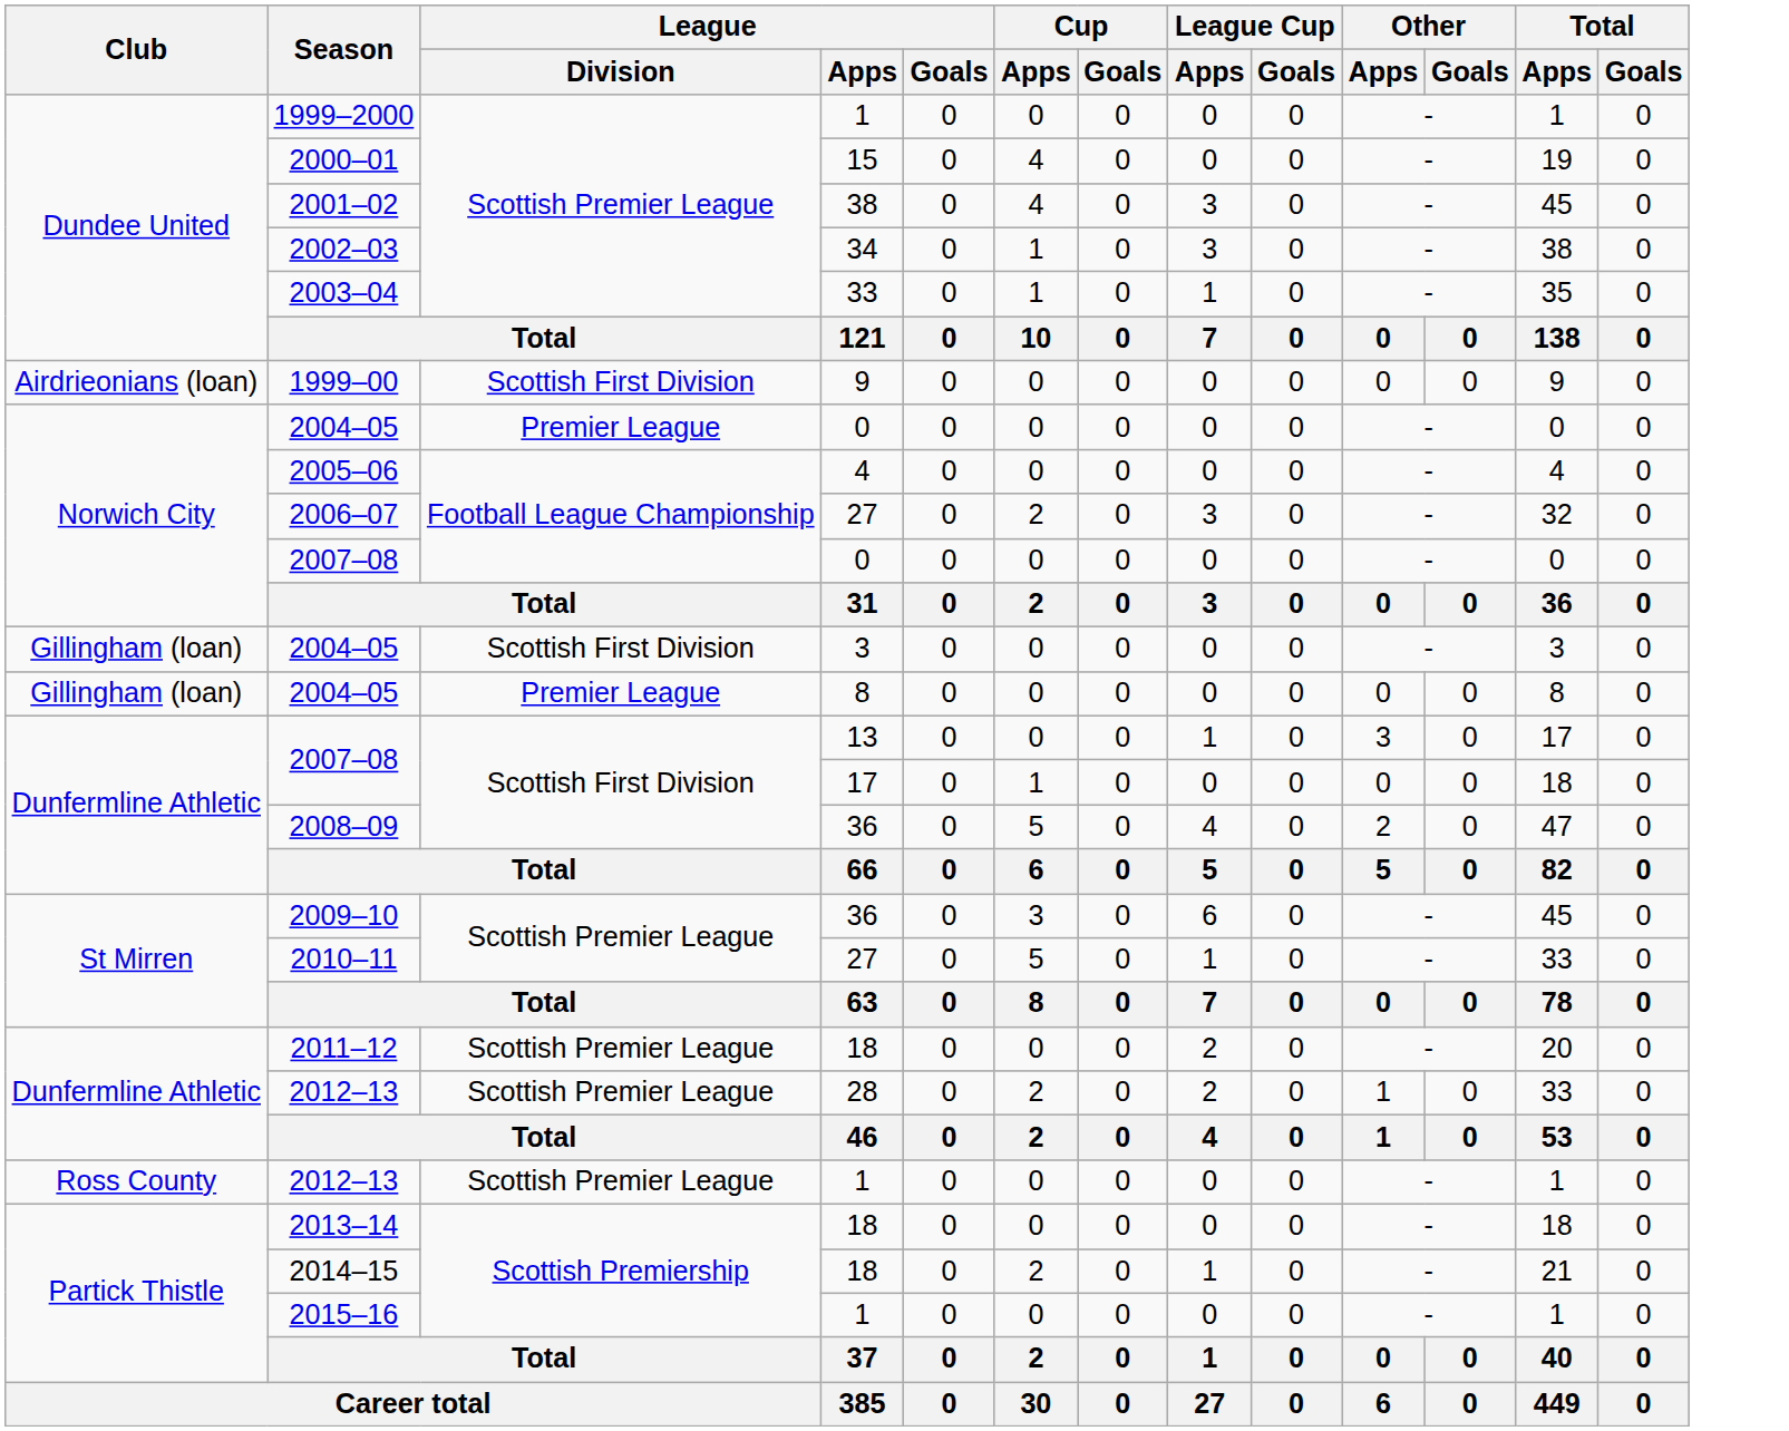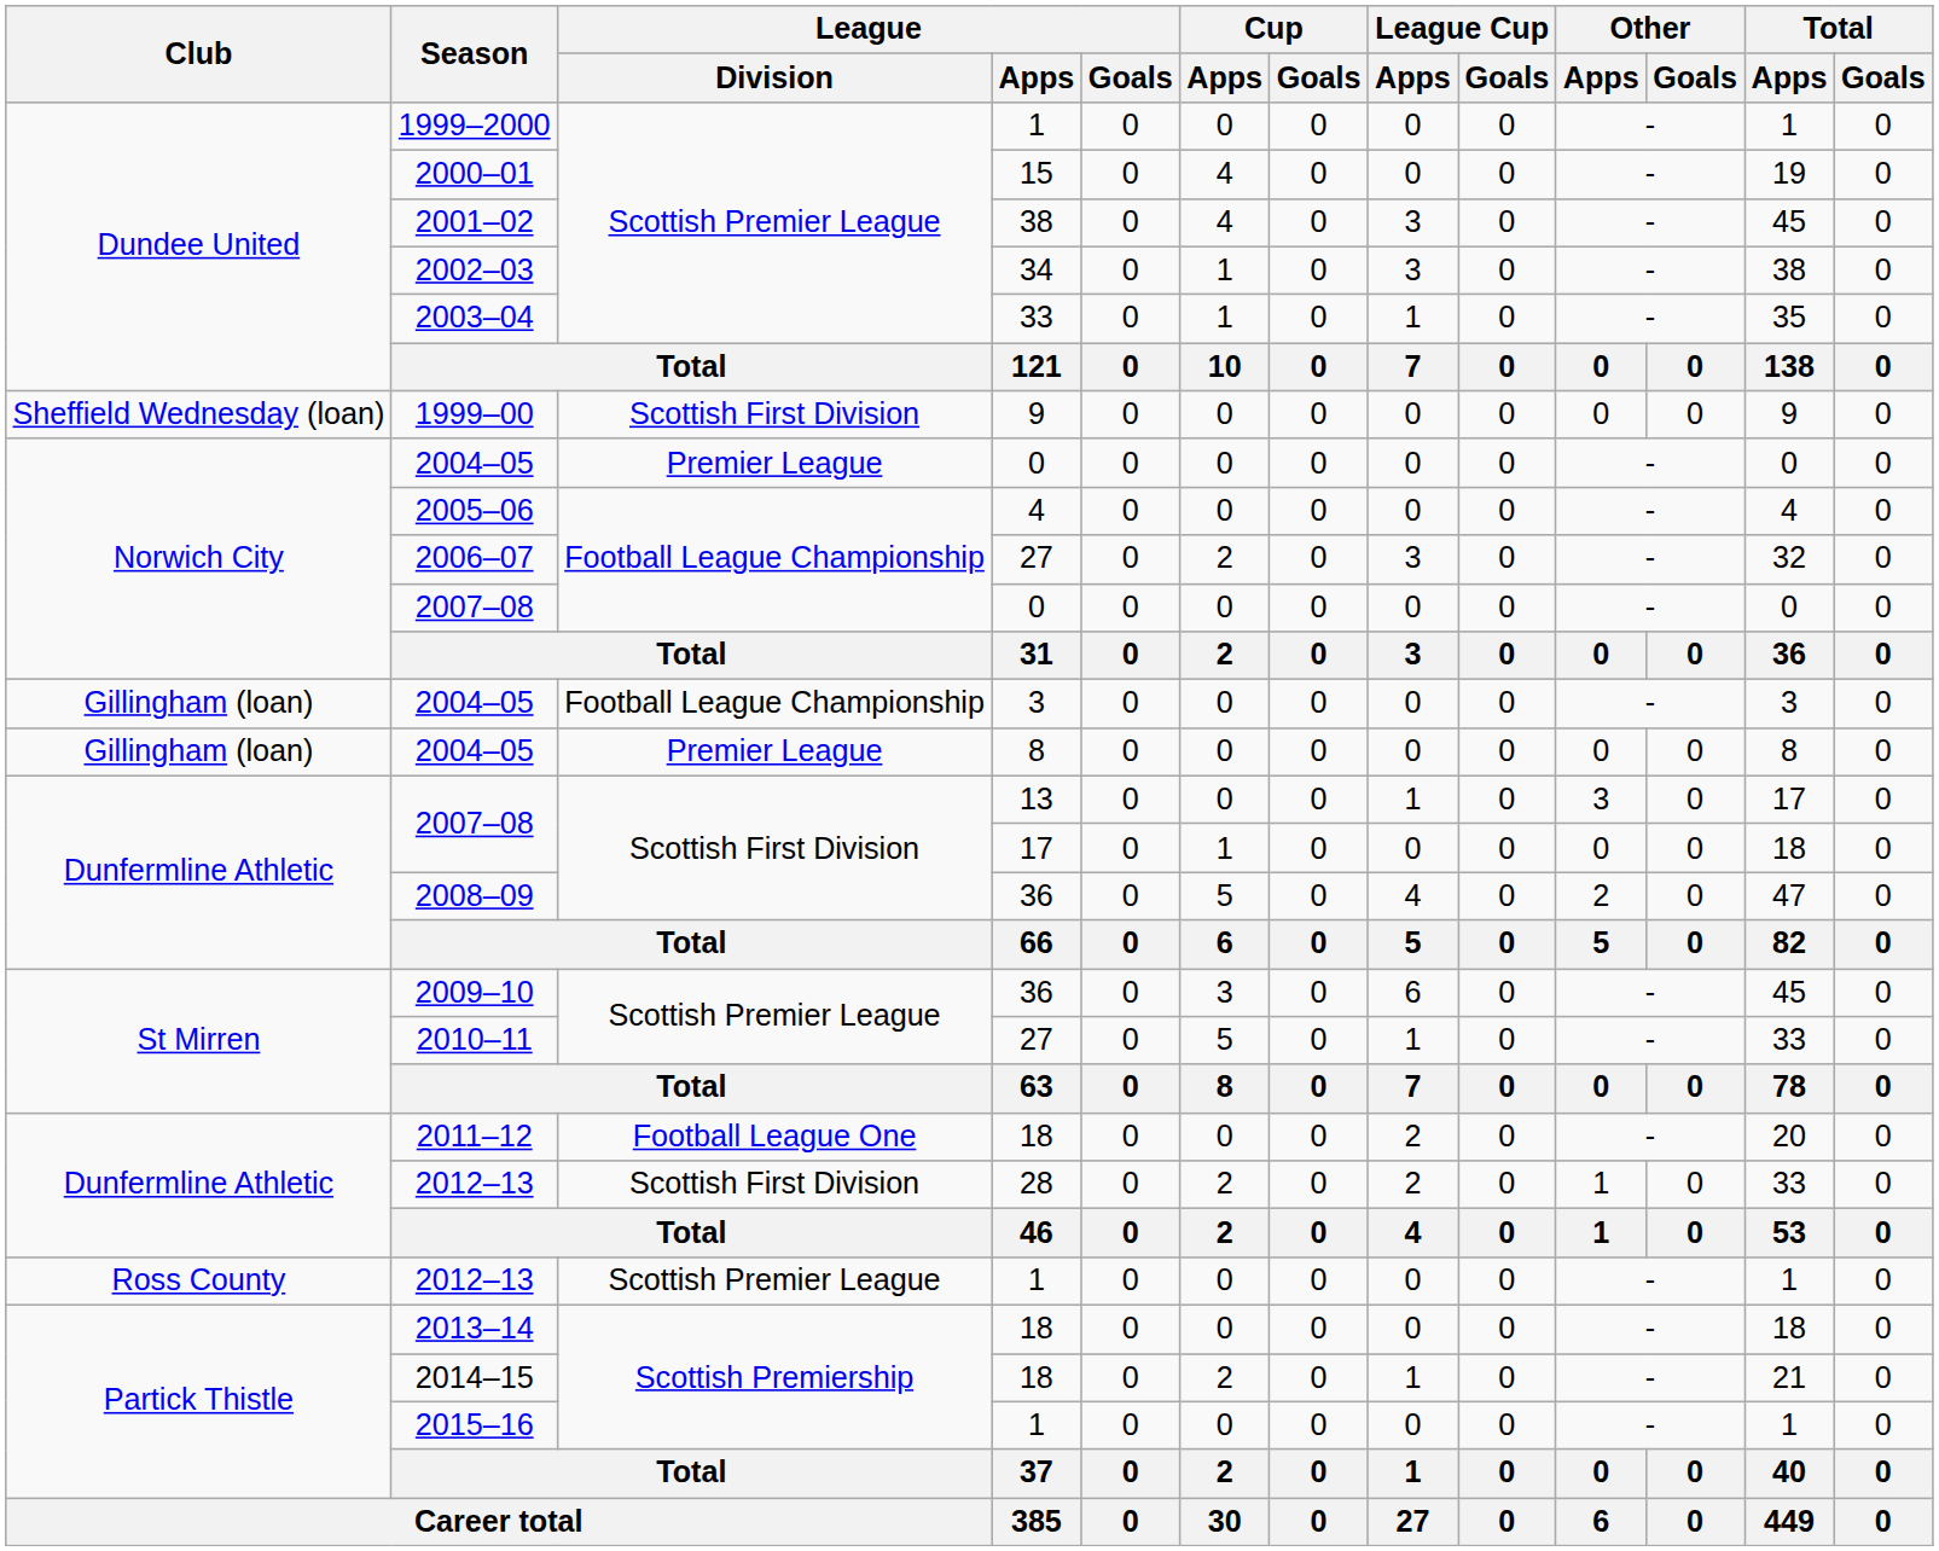 <table class="wikitable" style="text-align:center">
 <tr>
 <th rowspan=2>Club</th>
 <th rowspan=2>Season</th>
 <th colspan=3>League</th>
 <th colspan=2>Cup</th>
 <th colspan=2>League Cup</th>
 <th colspan=2>Other</th>
 <th colspan=2>Total</th>
 </tr>
 <tr>
 <th>Division</th>
 <th>Apps</th>
 <th>Goals</th>
 <th>Apps</th>
 <th>Goals</th>
 <th>Apps</th>
 <th>Goals</th>
 <th>Apps</th>
 <th>Goals</th>
 <th>Apps</th>
 <th>Goals</th>
 </tr>
 <tr>
 <td rowspan="6"><a href='#'>Dundee United</a></td>
 <td><a href='#'>1999–2000</a></td>
 <td rowspan="5"><a href='#'>Scottish Premier League</a></td>
 <td>1</td>
 <td>0</td>
 <td>0</td>
 <td>0</td>
 <td>0</td>
 <td>0</td>
 <td colspan="2">-</td>
 <td>1</td>
 <td>0</td>
 </tr>
 <tr>
 <td><a href='#'>2000–01</a></td>
 <td>15</td>
 <td>0</td>
 <td>4</td>
 <td>0</td>
 <td>0</td>
 <td>0</td>
 <td colspan="2">-</td>
 <td>19</td>
 <td>0</td>
 </tr>
 <tr>
 <td><a href='#'>2001–02</a></td>
 <td>38</td>
 <td>0</td>
 <td>4</td>
 <td>0</td>
 <td>3</td>
 <td>0</td>
 <td colspan="2">-</td>
 <td>45</td>
 <td>0</td>
 </tr>
 <tr>
 <td><a href='#'>2002–03</a></td>
 <td>34</td>
 <td>0</td>
 <td>1</td>
 <td>0</td>
 <td>3</td>
 <td>0</td>
 <td colspan="2">-</td>
 <td>38</td>
 <td>0</td>
 </tr>
 <tr>
 <td><a href='#'>2003–04</a></td>
 <td>33</td>
 <td>0</td>
 <td>1</td>
 <td>0</td>
 <td>1</td>
 <td>0</td>
 <td colspan="2">-</td>
 <td>35</td>
 <td>0</td>
 </tr>
 <tr>
 <th colspan="2">Total</th>
 <th>121</th>
 <th>0</th>
 <th>10</th>
 <th>0</th>
 <th>7</th>
 <th>0</th>
 <th>0</th>
 <th>0</th>
 <th>138</th>
 <th>0</th>
 </tr>
 <tr>
-<td rowspan="1"><a href='#'>Airdrieonians</a> (loan)</td>
+<td rowspan="1"><a href='#'>Sheffield Wednesday</a> (loan)</td>
 <td><a href='#'>1999–00</a></td>
 <td><a href='#'>Scottish First Division</a></td>
 <td>9</td>
 <td>0</td>
 <td>0</td>
 <td>0</td>
 <td>0</td>
 <td>0</td>
 <td>0</td>
 <td>0</td>
 <td>9</td>
 <td>0</td>
 </tr>
 <tr>
 <td rowspan="5"><a href='#'>Norwich City</a></td>
 <td><a href='#'>2004–05</a></td>
 <td><a href='#'>Premier League</a></td>
 <td>0</td>
 <td>0</td>
 <td>0</td>
 <td>0</td>
 <td>0</td>
 <td>0</td>
 <td colspan="2">-</td>
 <td>0</td>
 <td>0</td>
 </tr>
 <tr>
 <td><a href='#'>2005–06</a></td>
 <td rowspan="3"><a href='#'>Football League Championship</a></td>
 <td>4</td>
 <td>0</td>
 <td>0</td>
 <td>0</td>
 <td>0</td>
 <td>0</td>
 <td colspan="2">-</td>
 <td>4</td>
 <td>0</td>
 </tr>
 <tr>
 <td><a href='#'>2006–07</a></td>
 <td>27</td>
 <td>0</td>
 <td>2</td>
 <td>0</td>
 <td>3</td>
 <td>0</td>
 <td colspan="2">-</td>
 <td>32</td>
 <td>0</td>
 </tr>
 <tr>
 <td><a href='#'>2007–08</a></td>
 <td>0</td>
 <td>0</td>
 <td>0</td>
 <td>0</td>
 <td>0</td>
 <td>0</td>
 <td colspan="2">-</td>
 <td>0</td>
 <td>0</td>
 </tr>
 <tr>
 <th colspan="2">Total</th>
 <th>31</th>
 <th>0</th>
 <th>2</th>
 <th>0</th>
 <th>3</th>
 <th>0</th>
 <th>0</th>
 <th>0</th>
 <th>36</th>
 <th>0</th>
 </tr>
 <tr>
 <td rowspan="1"><a href='#'>Gillingham</a> (loan)</td>
 <td><a href='#'>2004–05</a></td>
-<td>Scottish First Division</td>
+<td>Football League Championship</td>
 <td>3</td>
 <td>0</td>
 <td>0</td>
 <td>0</td>
 <td>0</td>
 <td>0</td>
 <td colspan="2">-</td>
 <td>3</td>
 <td>0</td>
 </tr>
 <tr>
 <td rowspan="1"><a href='#'>Gillingham</a> (loan)</td>
 <td><a href='#'>2004–05</a></td>
 <td><a href='#'>Premier League</a></td>
 <td>8</td>
 <td>0</td>
 <td>0</td>
 <td>0</td>
 <td>0</td>
 <td>0</td>
 <td>0</td>
 <td>0</td>
 <td>8</td>
 <td>0</td>
 </tr>
 <tr>
 <td rowspan="4"><a href='#'>Dunfermline Athletic</a></td>
 <td rowspan="2"><a href='#'>2007–08</a></td>
 <td rowspan="3">Scottish First Division</td>
 <td>13</td>
 <td>0</td>
 <td>0</td>
 <td>0</td>
 <td>1</td>
 <td>0</td>
 <td>3</td>
 <td>0</td>
 <td>17</td>
 <td>0</td>
 </tr>
 <tr>
 <td>17</td>
 <td>0</td>
 <td>1</td>
 <td>0</td>
 <td>0</td>
 <td>0</td>
 <td>0</td>
 <td>0</td>
 <td>18</td>
 <td>0</td>
 </tr>
 <tr>
 <td><a href='#'>2008–09</a></td>
 <td>36</td>
 <td>0</td>
 <td>5</td>
 <td>0</td>
 <td>4</td>
 <td>0</td>
 <td>2</td>
 <td>0</td>
 <td>47</td>
 <td>0</td>
 </tr>
 <tr>
 <th colspan="2">Total</th>
 <th>66</th>
 <th>0</th>
 <th>6</th>
 <th>0</th>
 <th>5</th>
 <th>0</th>
 <th>5</th>
 <th>0</th>
 <th>82</th>
 <th>0</th>
 </tr>
 <tr>
 <td rowspan="3"><a href='#'>St Mirren</a></td>
 <td><a href='#'>2009–10</a></td>
 <td rowspan="2">Scottish Premier League</td>
 <td>36</td>
 <td>0</td>
 <td>3</td>
 <td>0</td>
 <td>6</td>
 <td>0</td>
 <td colspan="2">-</td>
 <td>45</td>
 <td>0</td>
 </tr>
 <tr>
 <td><a href='#'>2010–11</a></td>
 <td>27</td>
 <td>0</td>
 <td>5</td>
 <td>0</td>
 <td>1</td>
 <td>0</td>
 <td colspan="2">-</td>
 <td>33</td>
 <td>0</td>
 </tr>
 <tr>
 <th colspan="2">Total</th>
 <th>63</th>
 <th>0</th>
 <th>8</th>
 <th>0</th>
 <th>7</th>
 <th>0</th>
 <th>0</th>
 <th>0</th>
 <th>78</th>
 <th>0</th>
 </tr>
 <tr>
 <td rowspan="3"><a href='#'>Dunfermline Athletic</a></td>
 <td><a href='#'>2011–12</a></td>
-<td>Scottish Premier League</td>
+<td><a href='#'>Football League One</a></td>
 <td>18</td>
 <td>0</td>
 <td>0</td>
 <td>0</td>
 <td>2</td>
 <td>0</td>
 <td colspan="2">-</td>
 <td>20</td>
 <td>0</td>
 </tr>
 <tr>
 <td><a href='#'>2012–13</a></td>
-<td>Scottish Premier League</td>
+<td>Scottish First Division</td>
 <td>28</td>
 <td>0</td>
 <td>2</td>
 <td>0</td>
 <td>2</td>
 <td>0</td>
 <td>1</td>
 <td>0</td>
 <td>33</td>
 <td>0</td>
 </tr>
 <tr>
 <th colspan="2">Total</th>
 <th>46</th>
 <th>0</th>
 <th>2</th>
 <th>0</th>
 <th>4</th>
 <th>0</th>
 <th>1</th>
 <th>0</th>
 <th>53</th>
 <th>0</th>
 </tr>
 <tr>
 <td rowspan="1"><a href='#'>Ross County</a></td>
 <td><a href='#'>2012–13</a></td>
 <td>Scottish Premier League</td>
 <td>1</td>
 <td>0</td>
 <td>0</td>
 <td>0</td>
 <td>0</td>
 <td>0</td>
 <td colspan="2">-</td>
 <td>1</td>
 <td>0</td>
 </tr>
 <tr>
 <td rowspan="4"><a href='#'>Partick Thistle</a></td>
 <td><a href='#'>2013–14</a></td>
 <td rowspan="3"><a href='#'>Scottish Premiership</a></td>
 <td>18</td>
 <td>0</td>
 <td>0</td>
 <td>0</td>
 <td>0</td>
 <td>0</td>
 <td colspan="2">-</td>
 <td>18</td>
 <td>0</td>
 </tr>
 <tr>
 <td>2014–15</td>
 <td>18</td>
 <td>0</td>
 <td>2</td>
 <td>0</td>
 <td>1</td>
 <td>0</td>
 <td colspan="2">-</td>
 <td>21</td>
 <td>0</td>
 </tr>
 <tr>
 <td><a href='#'>2015–16</a></td>
 <td>1</td>
 <td>0</td>
 <td>0</td>
 <td>0</td>
 <td>0</td>
 <td>0</td>
 <td colspan="2">-</td>
 <td>1</td>
 <td>0</td>
 </tr>
 <tr>
 <th colspan="2">Total</th>
 <th>37</th>
 <th>0</th>
 <th>2</th>
 <th>0</th>
 <th>1</th>
 <th>0</th>
 <th>0</th>
 <th>0</th>
 <th>40</th>
 <th>0</th>
 </tr>
 <tr>
 <th colspan="3">Career total</th>
 <th>385</th>
 <th>0</th>
 <th>30</th>
 <th>0</th>
 <th>27</th>
 <th>0</th>
 <th>6</th>
 <th>0</th>
 <th>449</th>
 <th>0</th>
 </tr>
 </table>
